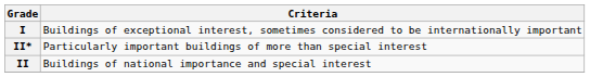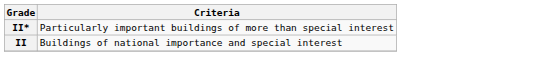 <table class="wikitable" border="1">
 <tr>
 <th>Grade</th>
 <th>Criteria</th>
-</tr>
-<tr>
-<th>I</th>
-<td>Buildings of exceptional interest, sometimes considered to be internationally important</td>
 </tr>
 <tr>
 <th>II*</th>
 <td>Particularly important buildings of more than special interest</td>
 </tr>
 <tr>
 <th>II</th>
 <td>Buildings of national importance and special interest</td>
 </tr>
 <tr>
 </tr>
 </table>
